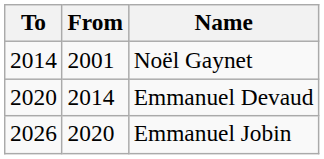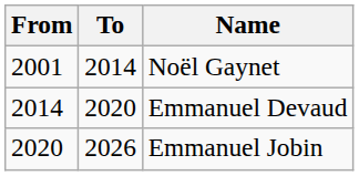 <table class="wikitable">
 <tr>
+<th>From</th>
 <th>To</th>
-<th>From</th>
 <th>Name</th>
 </tr>
 <tr>
+<td>2001</td>
 <td>2014</td>
-<td>2001</td>
 <td>Noël Gaynet</td>
 </tr>
 <tr>
+<td>2014</td>
 <td>2020</td>
-<td>2014</td>
 <td>Emmanuel Devaud</td>
 </tr>
 <tr>
+<td>2020</td>
 <td>2026</td>
-<td>2020</td>
 <td>Emmanuel Jobin</td>
 </tr>
 </table>
